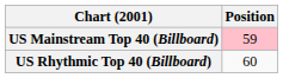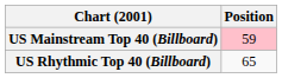 <table class="wikitable plainrowheaders" style="text-align:center">
 <tr>
 <th scope="col">Chart (2001)</th>
 <th scope="col">Position</th>
 </tr>
 <tr>
 <th scope="row">US Mainstream Top 40 (<em>Billboard</em>)</th>
 <td style="background: pink;">59</td>
 </tr>
 <tr>
 <th scope="row">US Rhythmic Top 40 (<em>Billboard</em>)</th>
-<td>60</td>
+<td>65</td>
 </tr>
 </table>
